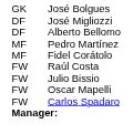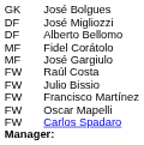 <table style="font-size:90%; margin:0.2em auto;" cellspacing="0" cellpadding="0">
 <tr>
 <th width="25"></th>
 <th width="25"></th>
 </tr>
 <tr>
 <td>GK</td>
 <td></td>
 <td>José Bolgues</td>
 </tr>
 <tr>
 <td>DF</td>
 <td></td>
 <td>José Migliozzi</td>
 </tr>
 <tr>
 <td>DF</td>
 <td></td>
 <td>Alberto Bellomo</td>
 </tr>
 <tr>
 <td>MF</td>
 <td></td>
-<td>Pedro Martínez</td>
+<td>Fidel Corátolo</td>
 </tr>
 <tr>
 <td>MF</td>
 <td></td>
-<td>Fidel Corátolo</td>
+<td>José Gargiulo</td>
 </tr>
 <tr>
 <td>FW</td>
 <td></td>
 <td>Raúl Costa</td>
 </tr>
 <tr>
 <td>FW</td>
 <td></td>
 <td>Julio Bissio</td>
+</tr>
+<tr>
+<td>FW</td>
+<td></td>
+<td>Francisco Martínez</td>
 </tr>
 <tr>
 <td>FW</td>
 <td></td>
 <td>Oscar Mapelli</td>
 </tr>
 <tr>
 <td>FW</td>
 <td></td>
 <td><a href='#'>Carlos Spadaro</a></td>
 </tr>
 <tr>
 <td colspan=3><strong>Manager:</strong></td>
 </tr>
 </table>
